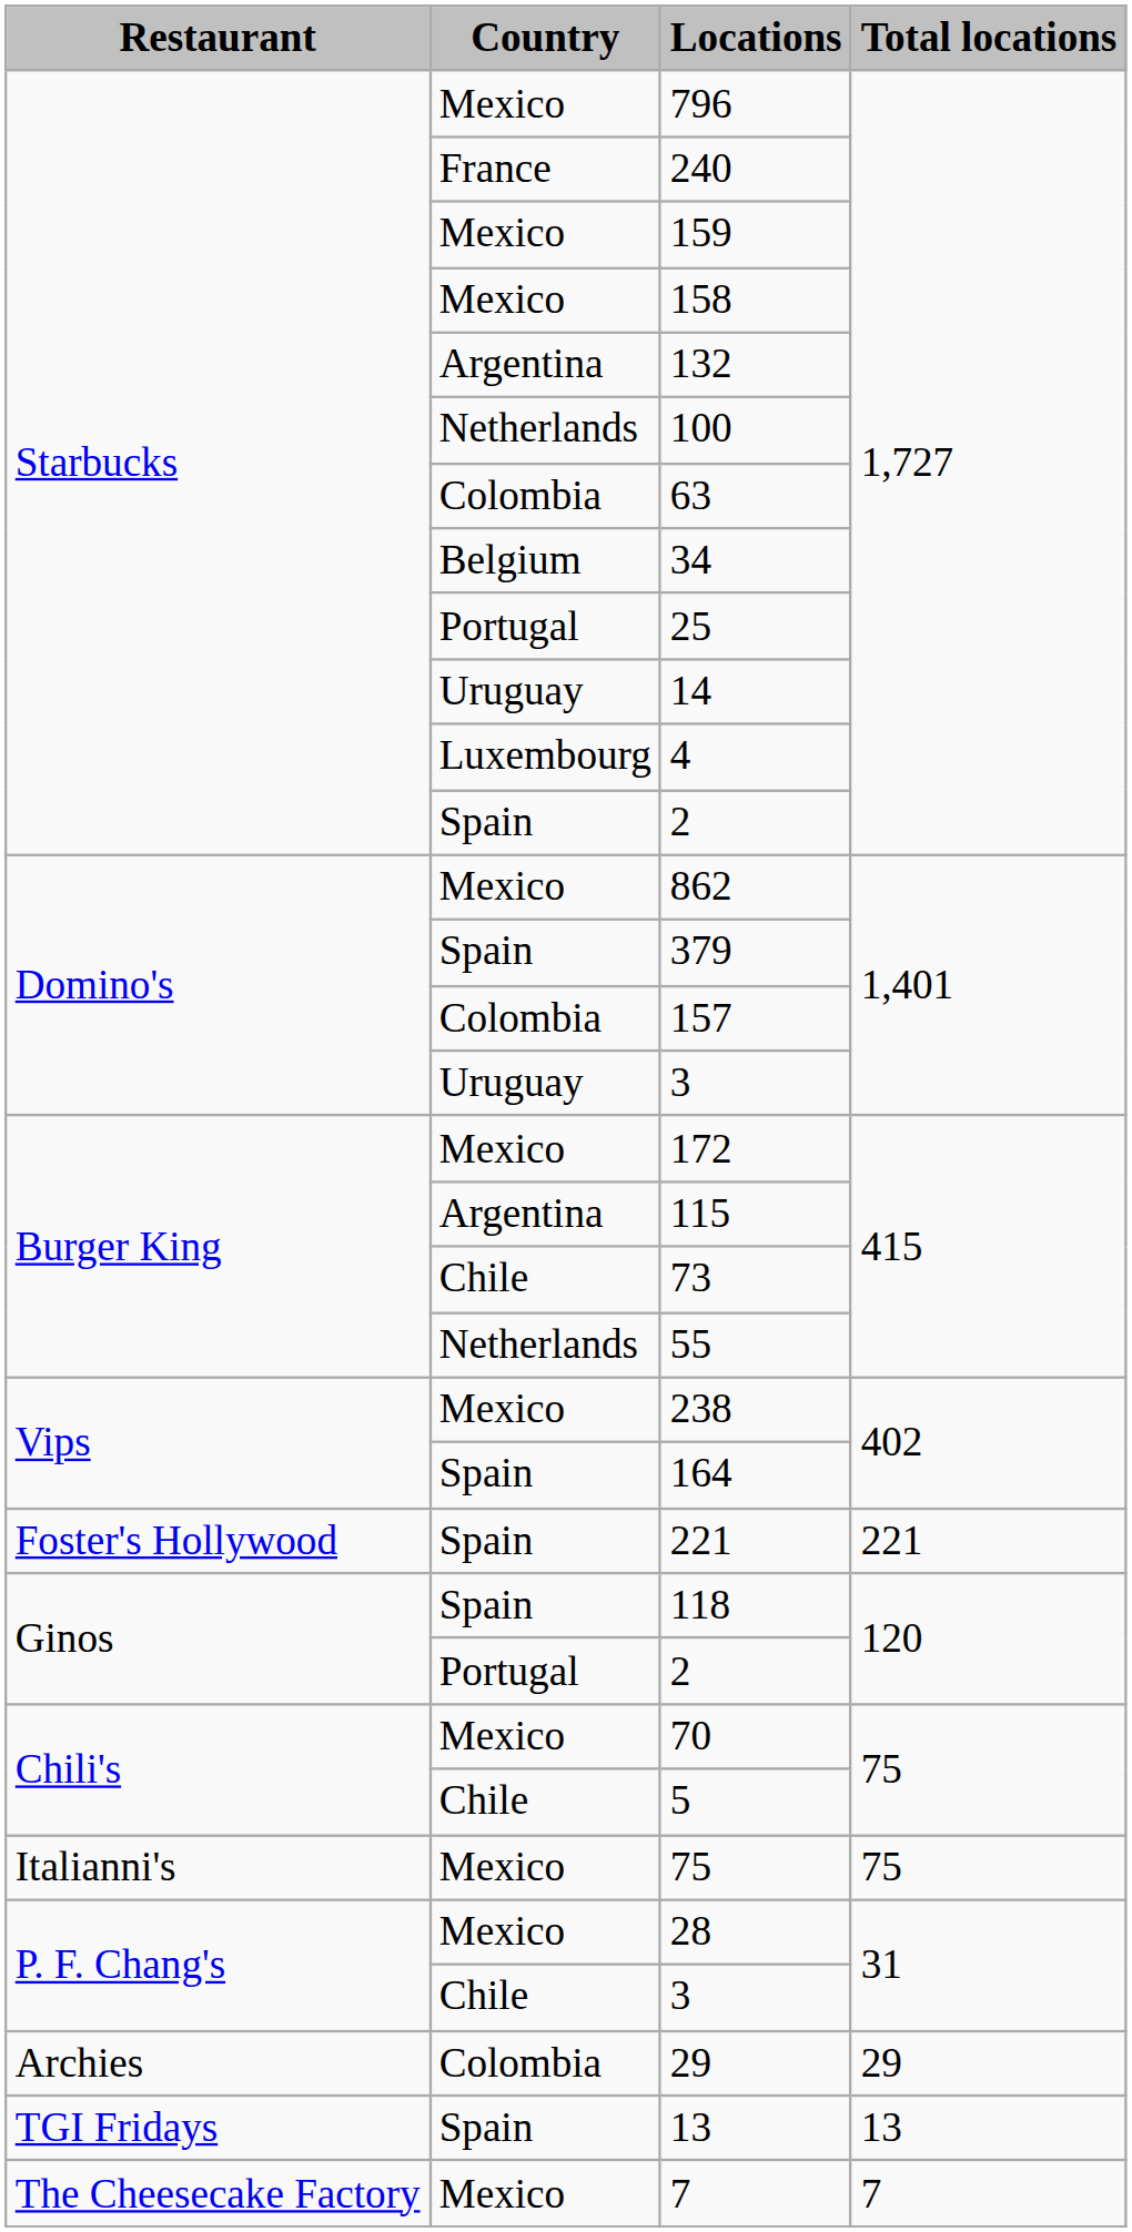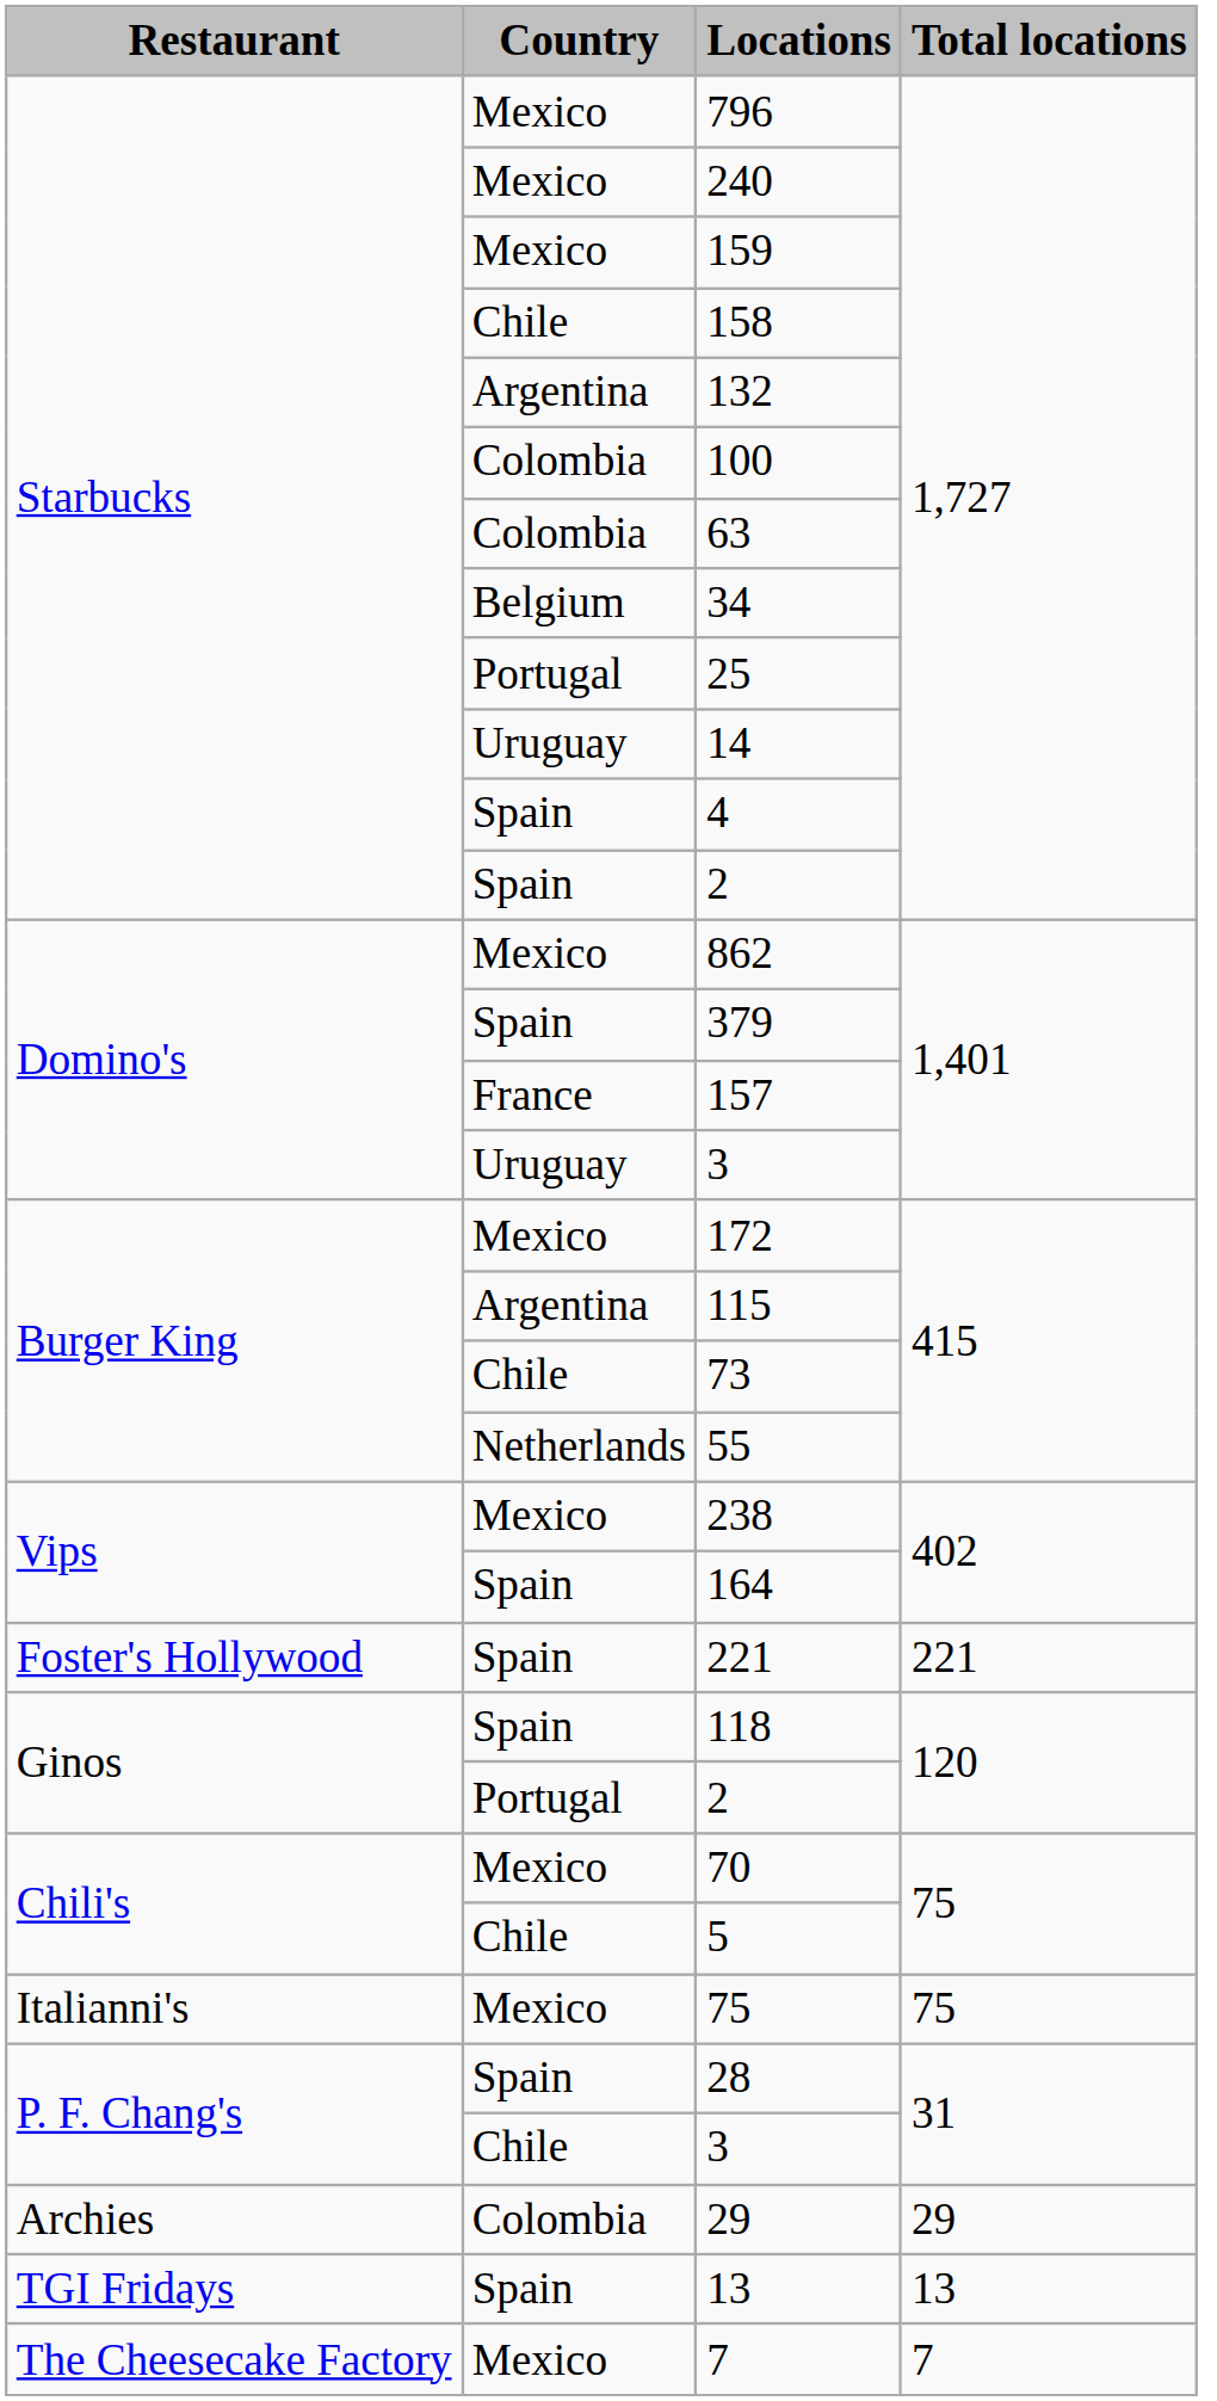 <table class="wikitable sortable">
 <tr>
 <th style="color: black; background-color: #C0C0C0">Restaurant</th>
 <th style="color: black; background-color: #C0C0C0">Country</th>
 <th style="color: black; background-color: #C0C0C0">Locations</th>
 <th style="color: black; background-color: #C0C0C0">Total locations</th>
 </tr>
 <tr>
 <td rowspan="12"><a href='#'>Starbucks</a></td>
 <td>Mexico</td>
 <td>796</td>
 <td rowspan="12">1,727</td>
 </tr>
 <tr>
-<td>France</td>
+<td>Mexico</td>
 <td>240</td>
 </tr>
 <tr>
 <td>Mexico</td>
 <td>159</td>
 </tr>
 <tr>
-<td>Mexico</td>
+<td>Chile</td>
 <td>158</td>
 </tr>
 <tr>
 <td>Argentina</td>
 <td>132</td>
 </tr>
 <tr>
-<td>Netherlands</td>
+<td>Colombia</td>
 <td>100</td>
 </tr>
 <tr>
 <td>Colombia</td>
 <td>63</td>
 </tr>
 <tr>
 <td>Belgium</td>
 <td>34</td>
 </tr>
 <tr>
 <td>Portugal</td>
 <td>25</td>
 </tr>
 <tr>
 <td>Uruguay</td>
 <td>14</td>
 </tr>
 <tr>
-<td>Luxembourg</td>
+<td>Spain</td>
 <td>4</td>
 </tr>
 <tr>
 <td>Spain</td>
 <td>2</td>
 </tr>
 <tr>
 <td rowspan="4"><a href='#'>Domino's</a></td>
 <td>Mexico</td>
 <td>862</td>
 <td rowspan="4">1,401</td>
 </tr>
 <tr>
 <td>Spain</td>
 <td>379</td>
 </tr>
 <tr>
-<td>Colombia</td>
+<td>France</td>
 <td>157</td>
 </tr>
 <tr>
 <td>Uruguay</td>
 <td>3</td>
 </tr>
 <tr>
 <td rowspan="4"><a href='#'>Burger King</a></td>
 <td>Mexico</td>
 <td>172</td>
 <td rowspan="4">415</td>
 </tr>
 <tr>
 <td>Argentina</td>
 <td>115</td>
 </tr>
 <tr>
 <td>Chile</td>
 <td>73</td>
 </tr>
 <tr>
 <td>Netherlands</td>
 <td>55</td>
 </tr>
 <tr>
 <td rowspan="2"><a href='#'>Vips</a></td>
 <td>Mexico</td>
 <td>238</td>
 <td rowspan="2">402</td>
 </tr>
 <tr>
 <td>Spain</td>
 <td>164</td>
 </tr>
 <tr>
 <td><a href='#'>Foster's Hollywood</a></td>
 <td>Spain</td>
 <td>221</td>
 <td>221</td>
 </tr>
 <tr>
 <td rowspan="2">Ginos</td>
 <td>Spain</td>
 <td>118</td>
 <td rowspan="2">120</td>
 </tr>
 <tr>
 <td>Portugal</td>
 <td>2</td>
 </tr>
 <tr>
 <td rowspan="2"><a href='#'>Chili's</a></td>
 <td>Mexico</td>
 <td>70</td>
 <td rowspan="2">75</td>
 </tr>
 <tr>
 <td>Chile</td>
 <td>5</td>
 </tr>
 <tr>
 <td>Italianni's</td>
 <td>Mexico</td>
 <td>75</td>
 <td>75</td>
 </tr>
 <tr>
 <td rowspan="2"><a href='#'>P. F. Chang's</a></td>
-<td>Mexico</td>
+<td>Spain</td>
 <td>28</td>
 <td rowspan="2">31</td>
 </tr>
 <tr>
 <td>Chile</td>
 <td>3</td>
 </tr>
 <tr>
 <td>Archies</td>
 <td>Colombia</td>
 <td>29</td>
 <td>29</td>
 </tr>
 <tr>
 <td><a href='#'>TGI Fridays</a></td>
 <td>Spain</td>
 <td>13</td>
 <td>13</td>
 </tr>
 <tr>
 <td><a href='#'>The Cheesecake Factory</a></td>
 <td>Mexico</td>
 <td>7</td>
 <td>7</td>
 </tr>
 <tr>
 </tr>
 </table>
